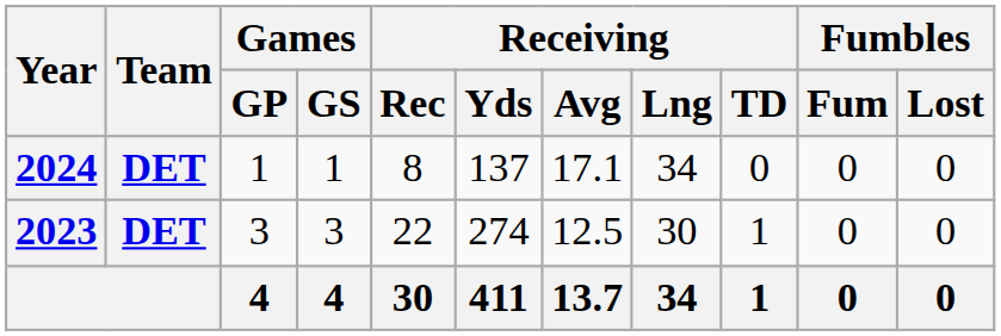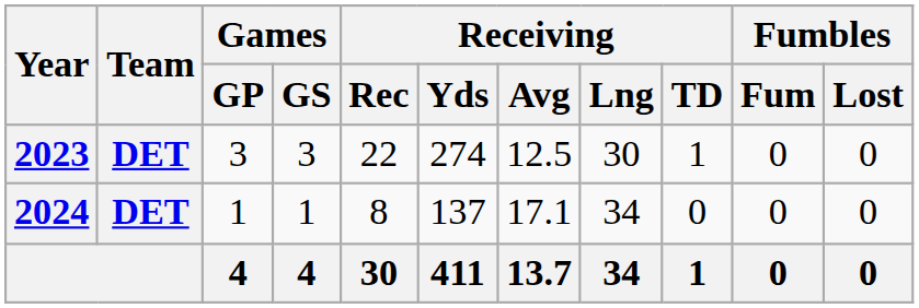 <table class="wikitable" style="text-align:center;">
 <tr>
 <th rowspan="2">Year</th>
 <th rowspan="2">Team</th>
 <th colspan="2">Games</th>
 <th colspan="5">Receiving</th>
 <th colspan="2">Fumbles</th>
 </tr>
 <tr>
 <th>GP</th>
 <th>GS</th>
 <th>Rec</th>
 <th>Yds</th>
 <th>Avg</th>
 <th>Lng</th>
 <th>TD</th>
 <th>Fum</th>
 <th>Lost</th>
 </tr>
 <tr>
+<th><a href='#'>2023</a></th>
+<th><a href='#'>DET</a></th>
+<td>3</td>
+<td>3</td>
+<td>22</td>
+<td>274</td>
+<td>12.5</td>
+<td>30</td>
+<td>1</td>
+<td>0</td>
+<td>0</td>
+</tr>
+<tr>
 <th><a href='#'>2024</a></th>
 <th><a href='#'>DET</a></th>
 <td>1</td>
 <td>1</td>
 <td>8</td>
 <td>137</td>
 <td>17.1</td>
 <td>34</td>
 <td>0</td>
-<td>0</td>
-<td>0</td>
-</tr>
-<tr>
-<th><a href='#'>2023</a></th>
-<th><a href='#'>DET</a></th>
-<td>3</td>
-<td>3</td>
-<td>22</td>
-<td>274</td>
-<td>12.5</td>
-<td>30</td>
-<td>1</td>
 <td>0</td>
 <td>0</td>
 </tr>
 <tr>
 <th colspan="2"></th>
 <th>4</th>
 <th>4</th>
 <th>30</th>
 <th>411</th>
 <th>13.7</th>
 <th>34</th>
 <th>1</th>
 <th>0</th>
 <th>0</th>
 </tr>
 </table>
